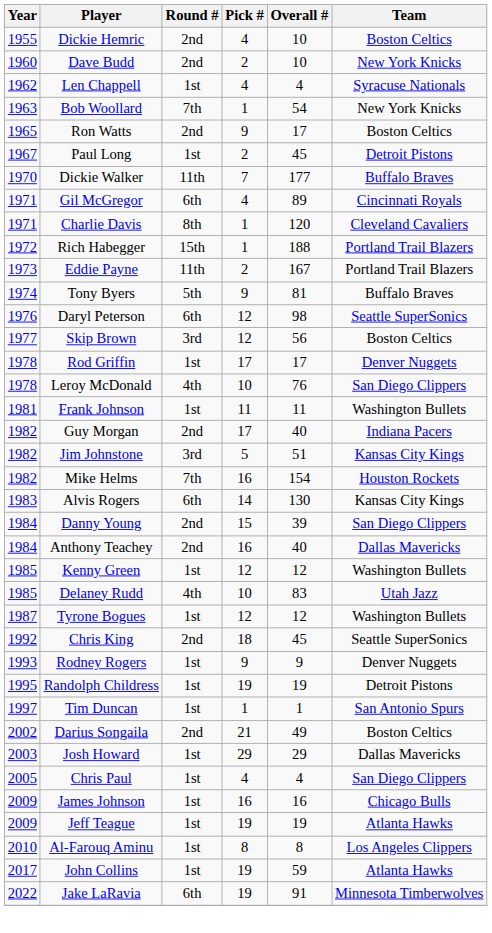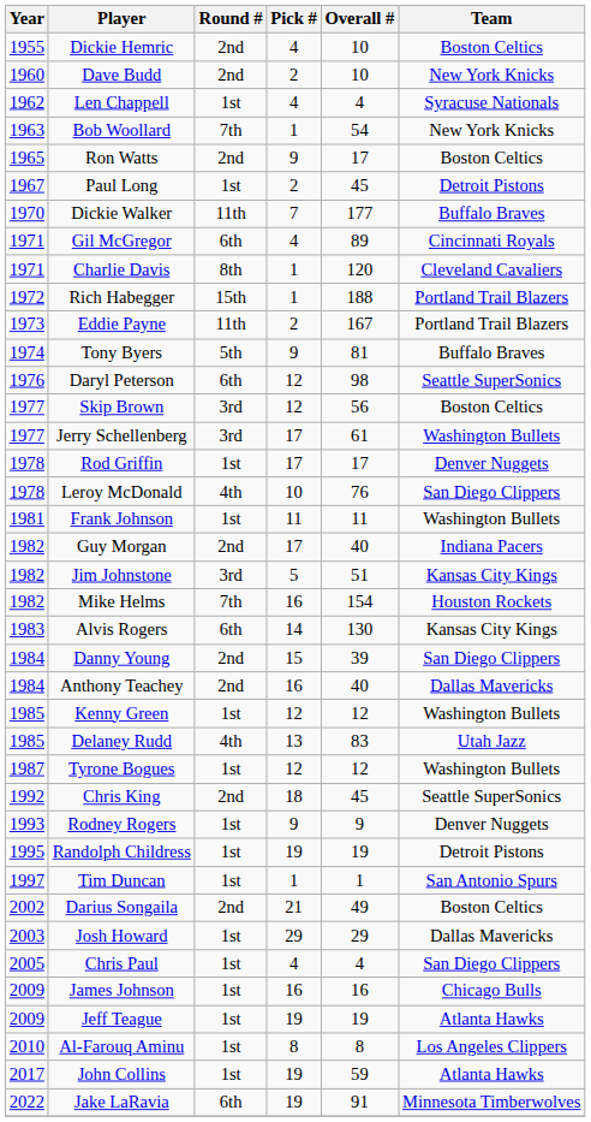 <table class="wikitable" style="text-align: center;">
 <tr>
 <th>Year</th>
 <th>Player</th>
 <th>Round #</th>
 <th>Pick #</th>
 <th>Overall #</th>
 <th>Team</th>
 </tr>
 <tr>
 <td><a href='#'>1955</a></td>
 <td><a href='#'>Dickie Hemric</a></td>
 <td>2nd</td>
 <td>4</td>
 <td>10</td>
 <td><a href='#'>Boston Celtics</a></td>
 </tr>
 <tr>
 <td><a href='#'>1960</a></td>
 <td><a href='#'>Dave Budd</a></td>
 <td>2nd</td>
 <td>2</td>
 <td>10</td>
 <td><a href='#'>New York Knicks</a></td>
 </tr>
 <tr>
 <td><a href='#'>1962</a></td>
 <td><a href='#'>Len Chappell</a></td>
 <td>1st</td>
 <td>4</td>
 <td>4</td>
 <td><a href='#'>Syracuse Nationals</a></td>
 </tr>
 <tr>
 <td><a href='#'>1963</a></td>
 <td><a href='#'>Bob Woollard</a></td>
 <td>7th</td>
 <td>1</td>
 <td>54</td>
 <td>New York Knicks</td>
 </tr>
 <tr>
 <td><a href='#'>1965</a></td>
 <td>Ron Watts</td>
 <td>2nd</td>
 <td>9</td>
 <td>17</td>
 <td>Boston Celtics</td>
 </tr>
 <tr>
 <td><a href='#'>1967</a></td>
 <td>Paul Long</td>
 <td>1st</td>
 <td>2</td>
 <td>45</td>
 <td><a href='#'>Detroit Pistons</a></td>
 </tr>
 <tr>
 <td><a href='#'>1970</a></td>
 <td>Dickie Walker</td>
 <td>11th</td>
 <td>7</td>
 <td>177</td>
 <td><a href='#'>Buffalo Braves</a></td>
 </tr>
 <tr>
 <td><a href='#'>1971</a></td>
 <td><a href='#'>Gil McGregor</a></td>
 <td>6th</td>
 <td>4</td>
 <td>89</td>
 <td><a href='#'>Cincinnati Royals</a></td>
 </tr>
 <tr>
 <td><a href='#'>1971</a></td>
 <td><a href='#'>Charlie Davis</a></td>
 <td>8th</td>
 <td>1</td>
 <td>120</td>
 <td><a href='#'>Cleveland Cavaliers</a></td>
 </tr>
 <tr>
 <td><a href='#'>1972</a></td>
 <td>Rich Habegger</td>
 <td>15th</td>
 <td>1</td>
 <td>188</td>
 <td><a href='#'>Portland Trail Blazers</a></td>
 </tr>
 <tr>
 <td><a href='#'>1973</a></td>
 <td><a href='#'>Eddie Payne</a></td>
 <td>11th</td>
 <td>2</td>
 <td>167</td>
 <td>Portland Trail Blazers</td>
 </tr>
 <tr>
 <td><a href='#'>1974</a></td>
 <td>Tony Byers</td>
 <td>5th</td>
 <td>9</td>
 <td>81</td>
 <td>Buffalo Braves</td>
 </tr>
 <tr>
 <td><a href='#'>1976</a></td>
 <td>Daryl Peterson</td>
 <td>6th</td>
 <td>12</td>
 <td>98</td>
 <td><a href='#'>Seattle SuperSonics</a></td>
 </tr>
 <tr>
 <td><a href='#'>1977</a></td>
 <td><a href='#'>Skip Brown</a></td>
 <td>3rd</td>
 <td>12</td>
 <td>56</td>
 <td>Boston Celtics</td>
 </tr>
 <tr>
+<td><a href='#'>1977</a></td>
+<td>Jerry Schellenberg</td>
+<td>3rd</td>
+<td>17</td>
+<td>61</td>
+<td><a href='#'>Washington Bullets</a></td>
+</tr>
+<tr>
 <td><a href='#'>1978</a></td>
 <td><a href='#'>Rod Griffin</a></td>
 <td>1st</td>
 <td>17</td>
 <td>17</td>
 <td><a href='#'>Denver Nuggets</a></td>
 </tr>
 <tr>
 <td><a href='#'>1978</a></td>
 <td>Leroy McDonald</td>
 <td>4th</td>
 <td>10</td>
 <td>76</td>
 <td><a href='#'>San Diego Clippers</a></td>
 </tr>
 <tr>
 <td><a href='#'>1981</a></td>
 <td><a href='#'>Frank Johnson</a></td>
 <td>1st</td>
 <td>11</td>
 <td>11</td>
 <td>Washington Bullets</td>
 </tr>
 <tr>
 <td><a href='#'>1982</a></td>
 <td>Guy Morgan</td>
 <td>2nd</td>
 <td>17</td>
 <td>40</td>
 <td><a href='#'>Indiana Pacers</a></td>
 </tr>
 <tr>
 <td><a href='#'>1982</a></td>
 <td><a href='#'>Jim Johnstone</a></td>
 <td>3rd</td>
 <td>5</td>
 <td>51</td>
 <td><a href='#'>Kansas City Kings</a></td>
 </tr>
 <tr>
 <td><a href='#'>1982</a></td>
 <td>Mike Helms</td>
 <td>7th</td>
 <td>16</td>
 <td>154</td>
 <td><a href='#'>Houston Rockets</a></td>
 </tr>
 <tr>
 <td><a href='#'>1983</a></td>
 <td>Alvis Rogers</td>
 <td>6th</td>
 <td>14</td>
 <td>130</td>
 <td>Kansas City Kings</td>
 </tr>
 <tr>
 <td><a href='#'>1984</a></td>
 <td><a href='#'>Danny Young</a></td>
 <td>2nd</td>
 <td>15</td>
 <td>39</td>
 <td><a href='#'>San Diego Clippers</a></td>
 </tr>
 <tr>
 <td><a href='#'>1984</a></td>
 <td>Anthony Teachey</td>
 <td>2nd</td>
 <td>16</td>
 <td>40</td>
 <td><a href='#'>Dallas Mavericks</a></td>
 </tr>
 <tr>
 <td><a href='#'>1985</a></td>
 <td><a href='#'>Kenny Green</a></td>
 <td>1st</td>
 <td>12</td>
 <td>12</td>
 <td>Washington Bullets</td>
 </tr>
 <tr>
 <td><a href='#'>1985</a></td>
 <td><a href='#'>Delaney Rudd</a></td>
 <td>4th</td>
-<td>10</td>
+<td>13</td>
 <td>83</td>
 <td><a href='#'>Utah Jazz</a></td>
 </tr>
 <tr>
 <td><a href='#'>1987</a></td>
 <td><a href='#'>Tyrone Bogues</a></td>
 <td>1st</td>
 <td>12</td>
 <td>12</td>
 <td>Washington Bullets</td>
 </tr>
 <tr>
 <td><a href='#'>1992</a></td>
 <td><a href='#'>Chris King</a></td>
 <td>2nd</td>
 <td>18</td>
 <td>45</td>
 <td>Seattle SuperSonics</td>
 </tr>
 <tr>
 <td><a href='#'>1993</a></td>
 <td><a href='#'>Rodney Rogers</a></td>
 <td>1st</td>
 <td>9</td>
 <td>9</td>
 <td>Denver Nuggets</td>
 </tr>
 <tr>
 <td><a href='#'>1995</a></td>
 <td><a href='#'>Randolph Childress</a></td>
 <td>1st</td>
 <td>19</td>
 <td>19</td>
 <td>Detroit Pistons</td>
 </tr>
 <tr>
 <td><a href='#'>1997</a></td>
 <td><a href='#'>Tim Duncan</a></td>
 <td>1st</td>
 <td>1</td>
 <td>1</td>
 <td><a href='#'>San Antonio Spurs</a></td>
 </tr>
 <tr>
 <td><a href='#'>2002</a></td>
 <td><a href='#'>Darius Songaila</a></td>
 <td>2nd</td>
 <td>21</td>
 <td>49</td>
 <td>Boston Celtics</td>
 </tr>
 <tr>
 <td><a href='#'>2003</a></td>
 <td><a href='#'>Josh Howard</a></td>
 <td>1st</td>
 <td>29</td>
 <td>29</td>
 <td>Dallas Mavericks</td>
 </tr>
 <tr>
 <td><a href='#'>2005</a></td>
 <td><a href='#'>Chris Paul</a></td>
 <td>1st</td>
 <td>4</td>
 <td>4</td>
 <td><a href='#'>San Diego Clippers</a></td>
 </tr>
 <tr>
 <td><a href='#'>2009</a></td>
 <td><a href='#'>James Johnson</a></td>
 <td>1st</td>
 <td>16</td>
 <td>16</td>
 <td><a href='#'>Chicago Bulls</a></td>
 </tr>
 <tr>
 <td><a href='#'>2009</a></td>
 <td><a href='#'>Jeff Teague</a></td>
 <td>1st</td>
 <td>19</td>
 <td>19</td>
 <td><a href='#'>Atlanta Hawks</a></td>
 </tr>
 <tr>
 <td><a href='#'>2010</a></td>
 <td><a href='#'>Al-Farouq Aminu</a></td>
 <td>1st</td>
 <td>8</td>
 <td>8</td>
 <td><a href='#'>Los Angeles Clippers</a></td>
 </tr>
 <tr>
 <td><a href='#'>2017</a></td>
 <td><a href='#'>John Collins</a></td>
 <td>1st</td>
 <td>19</td>
 <td>59</td>
 <td><a href='#'>Atlanta Hawks</a></td>
 </tr>
 <tr>
 <td><a href='#'>2022</a></td>
 <td><a href='#'>Jake LaRavia</a></td>
 <td>6th</td>
 <td>19</td>
 <td>91</td>
 <td><a href='#'>Minnesota Timberwolves</a></td>
 </tr>
 <tr>
 </tr>
 </table>
